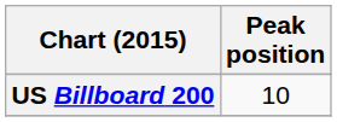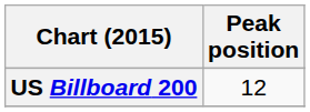 <table class="wikitable sortable plainrowheaders" style="text-align:center">
 <tr>
 <th scope="col">Chart (2015)</th>
 <th scope="col">Peak<br>position</th>
 </tr>
 <tr>
 </tr>
 <tr>
 </tr>
 <tr>
 </tr>
 <tr>
 </tr>
 <tr>
 </tr>
 <tr>
 </tr>
 <tr>
 </tr>
 <tr>
 </tr>
 <tr>
 </tr>
 <tr>
 </tr>
 <tr>
 </tr>
 <tr>
 </tr>
 <tr>
 </tr>
 <tr>
 <th scope="row">US <a href='#'><em>Billboard</em> 200</a></th>
-<td>10</td>
+<td>12</td>
 </tr>
 <tr>
 </tr>
 <tr>
 </tr>
 <tr>
 </tr>
 </table>
